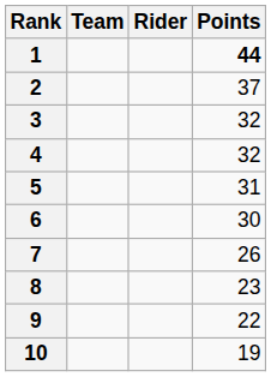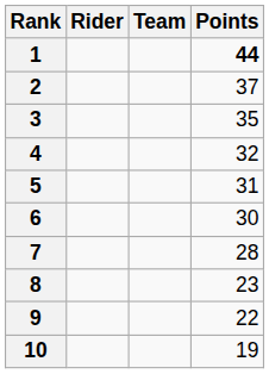 <table class="wikitable" margin-bottom:0;">
 <tr>
 <th scope="col">Rank</th>
+<th scope="col">Rider</th>
 <th scope="col">Team</th>
-<th scope="col">Rider</th>
 <th scope="col">Points</th>
 </tr>
 <tr>
 <th scope="row">1</th>
+<td> </td>
 <td></td>
-<td> </td>
 <td align="right"><strong>44</strong></td>
 </tr>
 <tr>
 <th scope="row">2</th>
 <td></td>
 <td></td>
 <td align="right">37</td>
 </tr>
 <tr>
 <th scope="row">3</th>
 <td></td>
 <td></td>
-<td align="right">32</td>
+<td align="right">35</td>
 </tr>
 <tr>
 <th scope="row">4</th>
 <td></td>
 <td></td>
 <td align="right">32</td>
 </tr>
 <tr>
 <th scope="row">5</th>
+<td> </td>
 <td></td>
-<td> </td>
 <td align="right">31</td>
 </tr>
 <tr>
 <th scope="row">6</th>
 <td></td>
 <td></td>
 <td align="right">30</td>
 </tr>
 <tr>
 <th scope="row">7</th>
 <td></td>
 <td></td>
-<td align="right">26</td>
+<td align="right">28</td>
 </tr>
 <tr>
 <th scope="row">8</th>
 <td></td>
 <td></td>
 <td align="right">23</td>
 </tr>
 <tr>
 <th scope="row">9</th>
 <td></td>
 <td></td>
 <td align="right">22</td>
 </tr>
 <tr>
 <th scope="row">10</th>
 <td></td>
 <td></td>
 <td align="right">19</td>
 </tr>
 </table>
